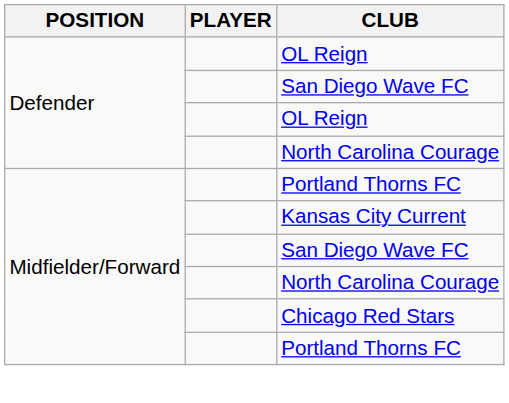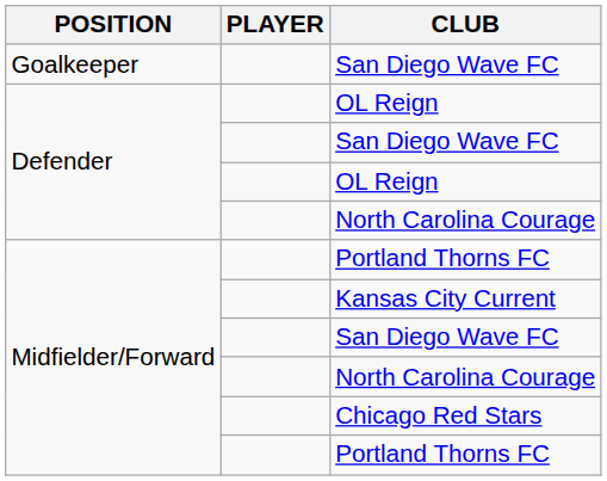 <table class="wikitable sortable">
 <tr>
 <th>POSITION</th>
 <th>PLAYER</th>
 <th>CLUB</th>
+</tr>
+<tr>
+<td>Goalkeeper</td>
+<td> </td>
+<td><a href='#'>San Diego Wave FC</a></td>
 </tr>
 <tr>
 <td rowspan=4>Defender</td>
 <td> </td>
 <td><a href='#'>OL Reign</a></td>
 </tr>
 <tr>
 <td> </td>
 <td><a href='#'>San Diego Wave FC</a></td>
 </tr>
 <tr>
 <td> </td>
 <td><a href='#'>OL Reign</a></td>
 </tr>
 <tr>
 <td> </td>
 <td><a href='#'>North Carolina Courage</a></td>
 </tr>
 <tr>
 <td rowspan=6>Midfielder/Forward</td>
 <td> </td>
 <td><a href='#'>Portland Thorns FC</a></td>
 </tr>
 <tr>
 <td> </td>
 <td><a href='#'>Kansas City Current</a></td>
 </tr>
 <tr>
 <td> </td>
 <td><a href='#'>San Diego Wave FC</a></td>
 </tr>
 <tr>
 <td> </td>
 <td><a href='#'>North Carolina Courage</a></td>
 </tr>
 <tr>
 <td> </td>
 <td><a href='#'>Chicago Red Stars</a></td>
 </tr>
 <tr>
 <td> </td>
 <td><a href='#'>Portland Thorns FC</a></td>
 </tr>
 </table>
